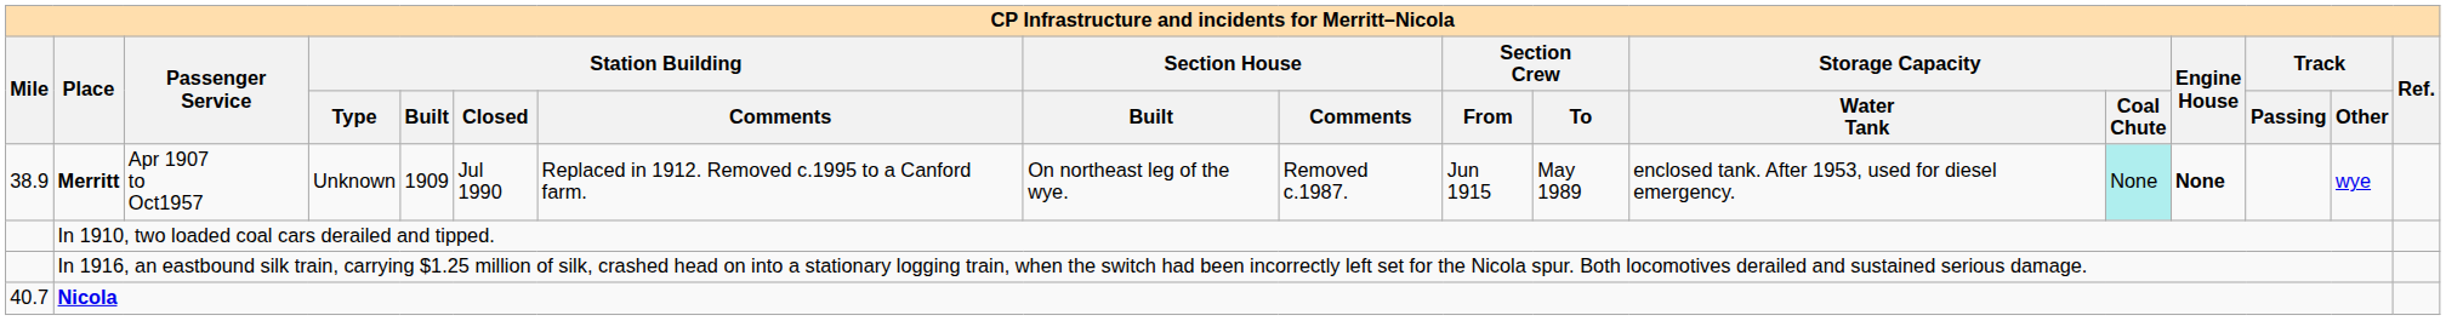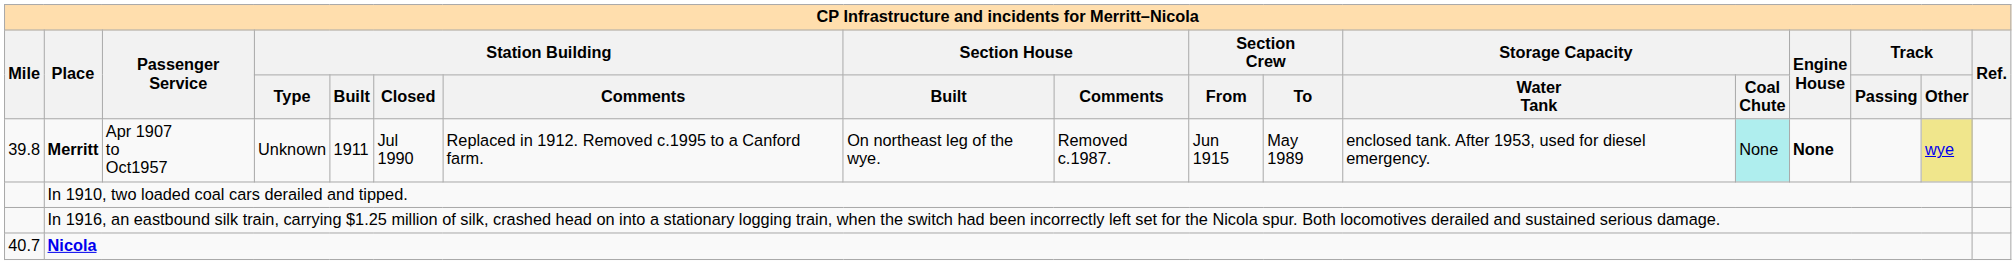 <table class="wikitable">
 <tr>
 <th colspan="17" style="background:#ffdead;">CP Infrastructure and incidents for Merritt–Nicola</th>
 </tr>
 <tr>
 <th rowspan=2>Mile<br></th>
 <th rowspan=2>Place</th>
 <th rowspan=2>Passenger Service</th>
 <th colspan=4>Station Building</th>
 <th colspan=2>Section House</th>
 <th colspan=2>Section<br>Crew</th>
 <th colspan=2>Storage Capacity</th>
 <th rowspan=2>Engine<br>House</th>
 <th colspan=2>Track</th>
 <th rowspan=2>Ref.</th>
 </tr>
 <tr>
 <th>Type</th>
 <th>Built</th>
 <th>Closed</th>
 <th>Comments</th>
 <th>Built</th>
 <th>Comments</th>
 <th>From</th>
 <th>To</th>
 <th>Water<br>Tank</th>
 <th>Coal<br>Chute</th>
 <th>Passing</th>
 <th>Other</th>
 </tr>
 <tr>
-<td>38.9</td>
+<td>39.8</td>
 <td><strong>Merritt</strong></td>
 <td>Apr 1907<br>to<br> Oct1957</td>
 <td>Unknown</td>
-<td>1909<br> </td>
+<td>1911<br> </td>
 <td>Jul 1990</td>
 <td>Replaced in 1912. Removed c.1995 to a Canford farm.</td>
 <td>On northeast leg of the wye.</td>
 <td>Removed c.1987.</td>
 <td>Jun 1915</td>
 <td>May 1989</td>
 <td> enclosed tank. After 1953, used for diesel emergency.</td>
 <td style="background: paleturquoise;">None</td>
 <td><strong>None</strong></td>
 <td></td>
-<td><a href='#'>wye</a></td>
+<td style="background: khaki;"><a href='#'>wye</a></td>
 <td></td>
 </tr>
 <tr>
 <td></td>
 <td colspan=15>In 1910, two loaded coal cars derailed and tipped.</td>
 <td></td>
 </tr>
 <tr>
 <td></td>
 <td colspan=15>In 1916, an eastbound silk train, carrying $1.25 million of silk, crashed head on into a stationary logging train, when the switch had been incorrectly left set for the Nicola spur. Both locomotives derailed and sustained serious damage.</td>
 <td></td>
 </tr>
 <tr>
 <td>40.7</td>
 <td colspan=15><strong><a href='#'>Nicola</a></strong></td>
 <td></td>
 </tr>
 </table>
